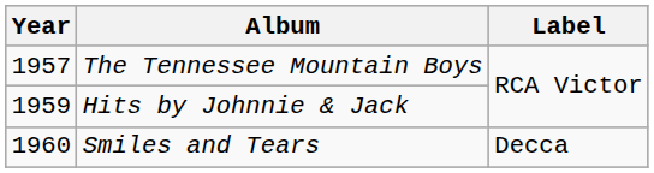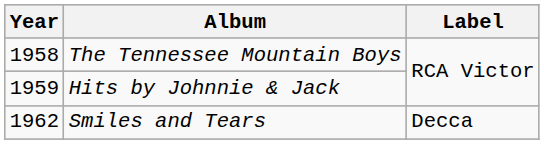 <table class="wikitable">
 <tr>
 <th>Year</th>
 <th>Album</th>
 <th>Label</th>
 </tr>
 <tr>
-<td>1957</td>
+<td>1958</td>
 <td><em>The Tennessee Mountain Boys</em></td>
 <td rowspan="2">RCA Victor</td>
 </tr>
 <tr>
 <td>1959</td>
 <td><em>Hits by Johnnie & Jack</em></td>
 </tr>
 <tr>
-<td>1960</td>
+<td>1962</td>
 <td><em>Smiles and Tears</em></td>
 <td>Decca</td>
 </tr>
 </table>
